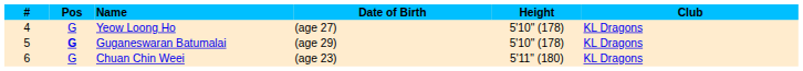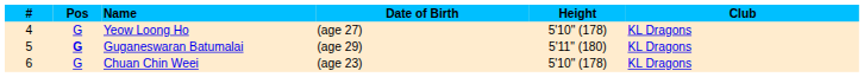 <table border=0 cellpadding=2 cellspacing=0  |- bgcolor=#FFECCE style="text-align:center; font-size:90%;" width=80%>
 <tr bgcolor=#00BFFF>
 <th width=5%>#</th>
 <th width=5%>Pos</th>
 <th width=22% align=left>Name</th>
 <th width=22%>Date of Birth</th>
 <th width=10%>Height</th>
 <th width=24%>Club</th>
 </tr>
 <tr>
 <td>4</td>
 <td><a href='#'>G</a></td>
 <td align=left><a href='#'>Yeow Loong Ho</a></td>
 <td align=left> (age 27)</td>
 <td>5'10" (178)</td>
 <td align=left> <a href='#'>KL Dragons</a></td>
 </tr>
 <tr>
 <td>5</td>
 <td><strong><a href='#'>G</a></strong></td>
 <td align=left><a href='#'>Guganeswaran Batumalai</a></td>
 <td align=left> (age 29)</td>
-<td>5'10" (178)</td>
+<td>5'11" (180)</td>
 <td align=left> <a href='#'>KL Dragons</a></td>
 </tr>
 <tr>
 <td>6</td>
 <td><a href='#'>G</a></td>
 <td align=left><a href='#'>Chuan Chin Weei</a></td>
 <td align=left> (age 23)</td>
-<td>5'11" (180)</td>
+<td>5'10" (178)</td>
 <td align=left> <a href='#'>KL Dragons</a></td>
 </tr>
 <tr>
 </tr>
 </table>
